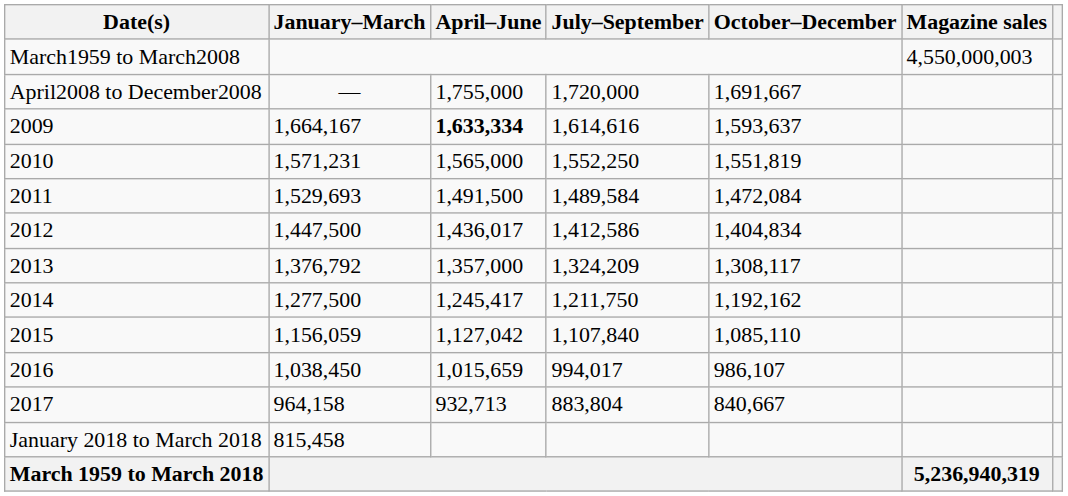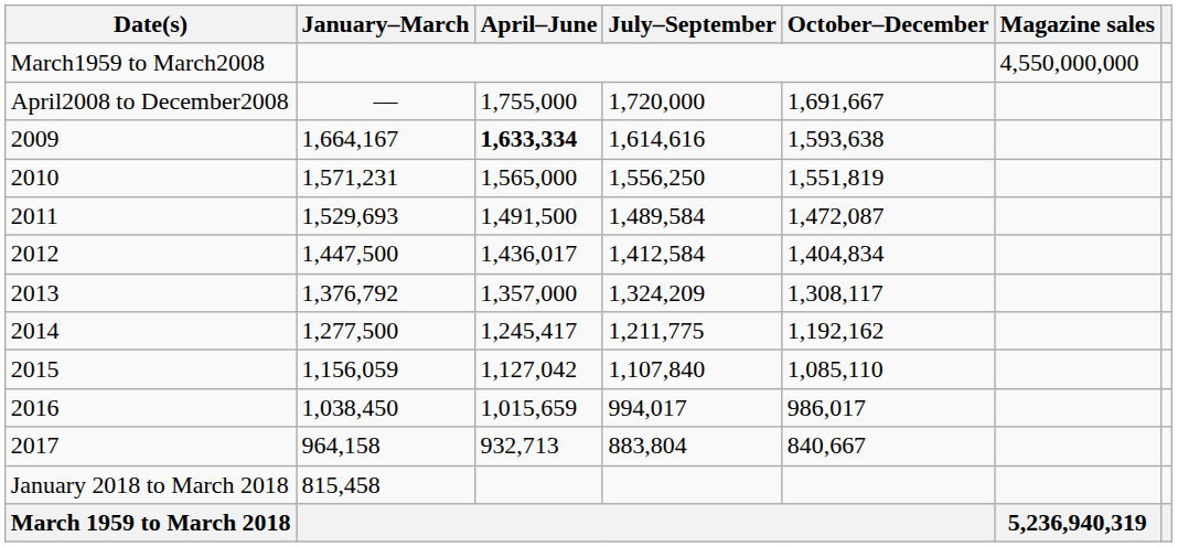 <table class="wikitable">
 <tr>
 <th>Date(s)</th>
 <th>January–March</th>
 <th>April–June</th>
 <th>July–September</th>
 <th>October–December</th>
 <th>Magazine sales</th>
 <th></th>
 </tr>
 <tr>
 <td>March1959 to March2008</td>
 <td colspan="4" align="center"></td>
-<td>4,550,000,003</td>
+<td>4,550,000,000</td>
 <td></td>
 </tr>
 <tr>
 <td>April2008 to December2008</td>
 <td align="center">—</td>
 <td>1,755,000</td>
 <td>1,720,000</td>
 <td>1,691,667</td>
 <td></td>
 <td></td>
 </tr>
 <tr>
 <td>2009</td>
 <td>1,664,167</td>
 <td><strong>1,633,334</strong></td>
 <td>1,614,616</td>
-<td>1,593,637</td>
+<td>1,593,638</td>
 <td></td>
 <td></td>
 </tr>
 <tr>
 <td>2010</td>
 <td>1,571,231</td>
 <td>1,565,000</td>
-<td>1,552,250</td>
+<td>1,556,250</td>
 <td>1,551,819</td>
 <td></td>
 <td></td>
 </tr>
 <tr>
 <td>2011</td>
 <td>1,529,693</td>
 <td>1,491,500</td>
 <td>1,489,584</td>
-<td>1,472,084</td>
+<td>1,472,087</td>
 <td></td>
 <td></td>
 </tr>
 <tr>
 <td>2012</td>
 <td>1,447,500</td>
 <td>1,436,017</td>
-<td>1,412,586</td>
+<td>1,412,584</td>
 <td>1,404,834</td>
 <td></td>
 <td></td>
 </tr>
 <tr>
 <td>2013</td>
 <td>1,376,792</td>
 <td>1,357,000</td>
 <td>1,324,209</td>
 <td>1,308,117</td>
 <td></td>
 <td></td>
 </tr>
 <tr>
 <td>2014</td>
 <td>1,277,500</td>
 <td>1,245,417</td>
-<td>1,211,750</td>
+<td>1,211,775</td>
 <td>1,192,162</td>
 <td></td>
 <td></td>
 </tr>
 <tr>
 <td>2015</td>
 <td>1,156,059</td>
 <td>1,127,042</td>
 <td>1,107,840</td>
 <td>1,085,110</td>
 <td></td>
 <td></td>
 </tr>
 <tr>
 <td>2016</td>
 <td>1,038,450</td>
 <td>1,015,659</td>
 <td>994,017</td>
-<td>986,107</td>
+<td>986,017</td>
 <td></td>
 <td></td>
 </tr>
 <tr>
 <td>2017</td>
 <td>964,158</td>
 <td>932,713</td>
 <td>883,804</td>
 <td>840,667</td>
 <td></td>
 <td></td>
 </tr>
 <tr>
 <td>January 2018 to March 2018</td>
 <td>815,458</td>
 <td align="center"></td>
 <td align="center"></td>
 <td align="center"></td>
 <td></td>
 <td></td>
 </tr>
 <tr>
 <th>March 1959 to March 2018</th>
 <th colspan="4"></th>
 <th>5,236,940,319</th>
 <th></th>
 </tr>
 </table>
